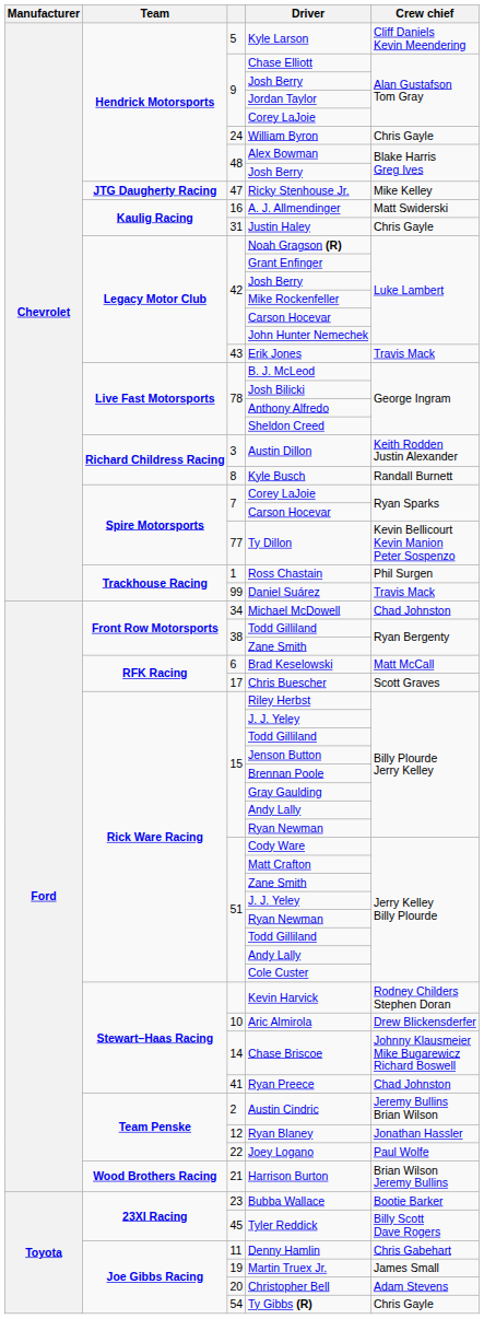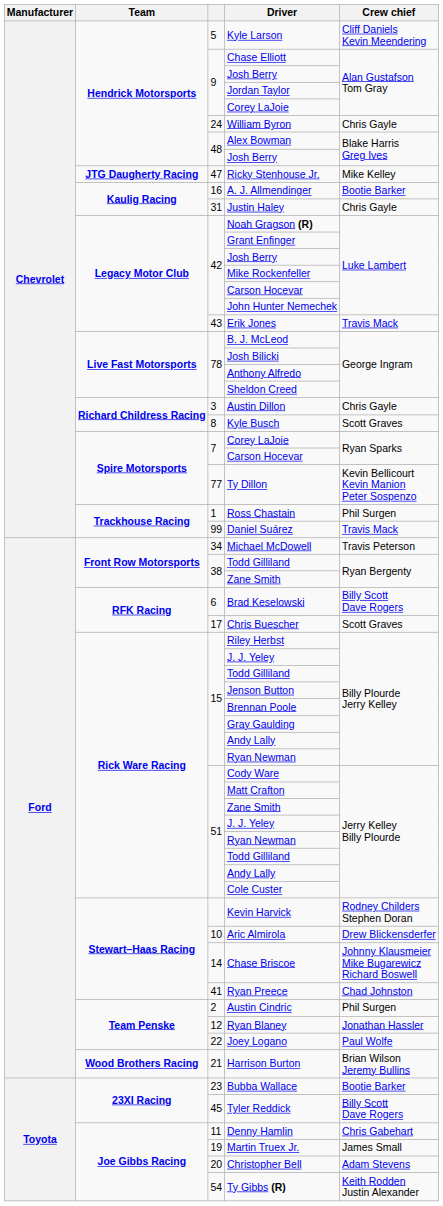 <table class="wikitable sortable" style="font-size: 95%;">
 <tr>
 <th>Manufacturer</th>
 <th>Team</th>
 <th></th>
 <th>Driver</th>
 <th>Crew chief</th>
 </tr>
 <tr>
 <th rowspan=29><a href='#'>Chevrolet</a></th>
 <td rowspan=8 style="text-align:center;"><strong><a href='#'>Hendrick Motorsports</a></strong></td>
 <td>5</td>
 <td><a href='#'>Kyle Larson</a></td>
 <td><a href='#'>Cliff Daniels</a> <small></small> <br> <a href='#'>Kevin Meendering</a> <small></small></td>
 </tr>
 <tr>
 <td rowspan=4>9</td>
 <td><a href='#'>Chase Elliott</a> <small></small></td>
 <td rowspan=4><a href='#'>Alan Gustafson</a> <small></small> <br> Tom Gray <small></small></td>
 </tr>
 <tr>
 <td><a href='#'>Josh Berry</a> <small></small></td>
 </tr>
 <tr>
 <td><a href='#'>Jordan Taylor</a> <small></small></td>
 </tr>
 <tr>
 <td><a href='#'>Corey LaJoie</a> <small></small></td>
 </tr>
 <tr>
 <td>24</td>
 <td><a href='#'>William Byron</a></td>
 <td>Chris Gayle</td>
 </tr>
 <tr>
 <td rowspan=2>48</td>
 <td><a href='#'>Alex Bowman</a> <small></small></td>
 <td rowspan=2>Blake Harris <small></small> <br> <a href='#'>Greg Ives</a> <small></small></td>
 </tr>
 <tr>
 <td><a href='#'>Josh Berry</a> <small></small></td>
 </tr>
 <tr>
 <td style="text-align:center;"><strong><a href='#'>JTG Daugherty Racing</a></strong></td>
 <td>47</td>
 <td><a href='#'>Ricky Stenhouse Jr.</a></td>
 <td>Mike Kelley</td>
 </tr>
 <tr>
 <td rowspan=2 style="text-align:center;"><strong><a href='#'>Kaulig Racing</a></strong></td>
 <td>16</td>
 <td><a href='#'>A. J. Allmendinger</a></td>
-<td>Matt Swiderski</td>
+<td><a href='#'>Bootie Barker</a></td>
 </tr>
 <tr>
 <td>31</td>
 <td><a href='#'>Justin Haley</a></td>
 <td>Chris Gayle</td>
 </tr>
 <tr>
 <td rowspan=7 style="text-align:center;"><strong><a href='#'>Legacy Motor Club</a></strong></td>
 <td rowspan=6>42</td>
 <td><a href='#'>Noah Gragson</a> <strong>(R)</strong> <small></small></td>
 <td rowspan=6><a href='#'>Luke Lambert</a></td>
 </tr>
 <tr>
 <td><a href='#'>Grant Enfinger</a> <small></small></td>
 </tr>
 <tr>
 <td><a href='#'>Josh Berry</a> <small></small></td>
 </tr>
 <tr>
 <td><a href='#'>Mike Rockenfeller</a> <small></small></td>
 </tr>
 <tr>
 <td><a href='#'>Carson Hocevar</a> <small></small></td>
 </tr>
 <tr>
 <td><a href='#'>John Hunter Nemechek</a> <small></small></td>
 </tr>
 <tr>
 <td>43</td>
 <td><a href='#'>Erik Jones</a></td>
 <td><a href='#'>Travis Mack</a></td>
 </tr>
 <tr>
 <td rowspan=4 style="text-align:center;"><strong><a href='#'>Live Fast Motorsports</a></strong></td>
 <td rowspan=4>78</td>
 <td><a href='#'>B. J. McLeod</a> <small></small></td>
 <td rowspan=4>George Ingram</td>
 </tr>
 <tr>
 <td><a href='#'>Josh Bilicki</a> <small></small></td>
 </tr>
 <tr>
 <td><a href='#'>Anthony Alfredo</a> <small></small></td>
 </tr>
 <tr>
 <td><a href='#'>Sheldon Creed</a> <small></small></td>
 </tr>
 <tr>
 <td rowspan=2 style="text-align:center;"><strong><a href='#'>Richard Childress Racing</a></strong></td>
 <td>3</td>
 <td><a href='#'>Austin Dillon</a></td>
-<td><a href='#'>Keith Rodden</a> <small></small> <br> Justin Alexander <small></small></td>
+<td>Chris Gayle</td>
 </tr>
 <tr>
 <td>8</td>
 <td><a href='#'>Kyle Busch</a></td>
-<td>Randall Burnett</td>
+<td>Scott Graves</td>
 </tr>
 <tr>
 <td rowspan=3 style="text-align:center;"><strong><a href='#'>Spire Motorsports</a></strong></td>
 <td rowspan=2>7</td>
 <td><a href='#'>Corey LaJoie</a> <small></small></td>
 <td rowspan=2>Ryan Sparks</td>
 </tr>
 <tr>
 <td><a href='#'>Carson Hocevar</a> <small></small></td>
 </tr>
 <tr>
 <td>77</td>
 <td><a href='#'>Ty Dillon</a></td>
 <td>Kevin Bellicourt <small></small> <br> <a href='#'>Kevin Manion</a> <small></small> <br> <a href='#'>Peter Sospenzo</a> <small></small></td>
 </tr>
 <tr>
 <td rowspan=2 style="text-align:center;"><strong><a href='#'>Trackhouse Racing</a></strong></td>
 <td>1</td>
 <td><a href='#'>Ross Chastain</a></td>
 <td>Phil Surgen</td>
 </tr>
 <tr>
 <td>99</td>
 <td><a href='#'>Daniel Suárez</a></td>
 <td><a href='#'>Travis Mack</a></td>
 </tr>
 <tr>
 <th rowspan=29><a href='#'>Ford</a></th>
 <td rowspan=3 style="text-align:center;"><strong><a href='#'>Front Row Motorsports</a></strong></td>
 <td>34</td>
 <td><a href='#'>Michael McDowell</a></td>
-<td><a href='#'>Chad Johnston</a></td>
+<td>Travis Peterson</td>
 </tr>
 <tr>
 <td rowspan=2>38</td>
 <td><a href='#'>Todd Gilliland</a> <small></small></td>
 <td rowspan=2>Ryan Bergenty</td>
 </tr>
 <tr>
 <td><a href='#'>Zane Smith</a> <small></small></td>
 </tr>
 <tr>
 <td rowspan=2 style="text-align:center;"><strong><a href='#'>RFK Racing</a></strong></td>
 <td>6</td>
 <td><a href='#'>Brad Keselowski</a></td>
-<td><a href='#'>Matt McCall</a></td>
+<td><a href='#'>Billy Scott</a> <small></small> <br> <a href='#'>Dave Rogers</a> <small></small></td>
 </tr>
 <tr>
 <td>17</td>
 <td><a href='#'>Chris Buescher</a></td>
 <td>Scott Graves</td>
 </tr>
 <tr>
 <td rowspan=16 style="text-align:center;"><strong><a href='#'>Rick Ware Racing</a></strong></td>
 <td rowspan=8>15</td>
 <td><a href='#'>Riley Herbst</a> <small></small></td>
 <td rowspan=8>Billy Plourde <small></small> <br> Jerry Kelley <small></small></td>
 </tr>
 <tr>
 <td><a href='#'>J. J. Yeley</a> <small></small></td>
 </tr>
 <tr>
 <td><a href='#'>Todd Gilliland</a> <small></small></td>
 </tr>
 <tr>
 <td><a href='#'>Jenson Button</a> <small></small></td>
 </tr>
 <tr>
 <td><a href='#'>Brennan Poole</a> <small></small></td>
 </tr>
 <tr>
 <td><a href='#'>Gray Gaulding</a> <small></small></td>
 </tr>
 <tr>
 <td><a href='#'>Andy Lally</a> <small></small></td>
 </tr>
 <tr>
 <td><a href='#'>Ryan Newman</a> <small></small></td>
 </tr>
 <tr>
 <td rowspan=8>51</td>
 <td><a href='#'>Cody Ware</a> <small></small></td>
 <td rowspan=8>Jerry Kelley <small></small> <br> Billy Plourde <small></small></td>
 </tr>
 <tr>
 <td><a href='#'>Matt Crafton</a> <small></small></td>
 </tr>
 <tr>
 <td><a href='#'>Zane Smith</a> <small></small></td>
 </tr>
 <tr>
 <td><a href='#'>J. J. Yeley</a> <small></small></td>
 </tr>
 <tr>
 <td><a href='#'>Ryan Newman</a> <small></small></td>
 </tr>
 <tr>
 <td><a href='#'>Todd Gilliland</a> <small></small></td>
 </tr>
 <tr>
 <td><a href='#'>Andy Lally</a> <small></small></td>
 </tr>
 <tr>
 <td><a href='#'>Cole Custer</a> <small></small></td>
 </tr>
 <tr>
 <td rowspan=4 style="text-align:center;"><strong><a href='#'>Stewart–Haas Racing</a></strong></td>
 <td></td>
 <td><a href='#'>Kevin Harvick</a></td>
 <td><a href='#'>Rodney Childers</a> <small></small> <br> Stephen Doran <small></small></td>
 </tr>
 <tr>
 <td>10</td>
 <td><a href='#'>Aric Almirola</a></td>
 <td><a href='#'>Drew Blickensderfer</a></td>
 </tr>
 <tr>
 <td>14</td>
 <td><a href='#'>Chase Briscoe</a></td>
 <td><a href='#'>Johnny Klausmeier</a> <small></small> <br> <a href='#'>Mike Bugarewicz</a> <small></small> <br> <a href='#'>Richard Boswell</a> <small></small></td>
 </tr>
 <tr>
 <td>41</td>
 <td><a href='#'>Ryan Preece</a></td>
 <td><a href='#'>Chad Johnston</a></td>
 </tr>
 <tr>
 <td rowspan=3 style="text-align:center;"><strong><a href='#'>Team Penske</a></strong></td>
 <td>2</td>
 <td><a href='#'>Austin Cindric</a></td>
-<td><a href='#'>Jeremy Bullins</a> <small></small> <br> Brian Wilson <small></small></td>
+<td>Phil Surgen</td>
 </tr>
 <tr>
 <td>12</td>
 <td><a href='#'>Ryan Blaney</a></td>
 <td><a href='#'>Jonathan Hassler</a></td>
 </tr>
 <tr>
 <td>22</td>
 <td><a href='#'>Joey Logano</a></td>
 <td><a href='#'>Paul Wolfe</a></td>
 </tr>
 <tr>
 <td style="text-align:center;"><strong><a href='#'>Wood Brothers Racing</a></strong></td>
 <td>21</td>
 <td><a href='#'>Harrison Burton</a></td>
 <td>Brian Wilson <small></small> <br> <a href='#'>Jeremy Bullins</a> <small></small></td>
 </tr>
 <tr>
 <th rowspan=6><a href='#'>Toyota</a></th>
 <td rowspan=2 style="text-align:center;"><strong><a href='#'>23XI Racing</a></strong></td>
 <td>23</td>
 <td><a href='#'>Bubba Wallace</a></td>
 <td><a href='#'>Bootie Barker</a></td>
 </tr>
 <tr>
 <td>45</td>
 <td><a href='#'>Tyler Reddick</a></td>
 <td><a href='#'>Billy Scott</a> <small></small> <br> <a href='#'>Dave Rogers</a> <small></small></td>
 </tr>
 <tr>
 <td rowspan=4 style="text-align:center;"><strong><a href='#'>Joe Gibbs Racing</a></strong></td>
 <td>11</td>
 <td><a href='#'>Denny Hamlin</a></td>
 <td><a href='#'>Chris Gabehart</a></td>
 </tr>
 <tr>
 <td>19</td>
 <td><a href='#'>Martin Truex Jr.</a></td>
 <td>James Small</td>
 </tr>
 <tr>
 <td>20</td>
 <td><a href='#'>Christopher Bell</a></td>
 <td><a href='#'>Adam Stevens</a></td>
 </tr>
 <tr>
 <td>54</td>
 <td><a href='#'>Ty Gibbs</a> <strong>(R)</strong></td>
-<td>Chris Gayle</td>
+<td><a href='#'>Keith Rodden</a> <small></small> <br> Justin Alexander <small></small></td>
 </tr>
 </table>
